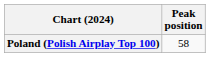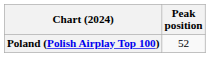 <table class="wikitable plainrowheaders" style="text-align:center">
 <tr>
 <th scope="col">Chart (2024)</th>
 <th scope="col">Peak<br>position</th>
 </tr>
 <tr>
 <th scope="row">Poland (<a href='#'>Polish Airplay Top 100</a>)</th>
-<td>58</td>
+<td>52</td>
 </tr>
 </table>
